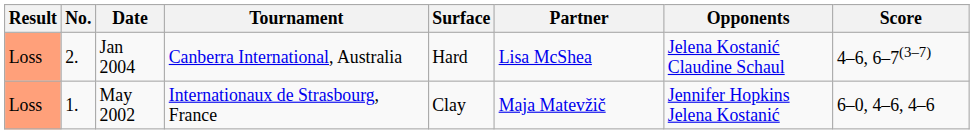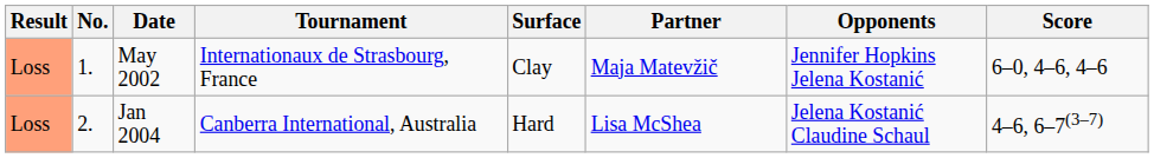 <table class="sortable wikitable">
 <tr>
 <th style="width:40px">Result</th>
 <th style="width:20px">No.</th>
 <th style="width:55px">Date</th>
 <th style="width:230px">Tournament</th>
 <th style="width:50px">Surface</th>
 <th style="width:145px">Partner</th>
 <th style="width:145px">Opponents</th>
 <th style="width:115px" class="unsortable">Score</th>
 </tr>
 <tr>
 <td style="background:#ffa07a;">Loss</td>
+<td>1.</td>
+<td>May 2002</td>
+<td><a href='#'>Internationaux de Strasbourg</a>, France</td>
+<td>Clay</td>
+<td> <a href='#'>Maja Matevžič</a></td>
+<td> <a href='#'>Jennifer Hopkins</a><br> <a href='#'>Jelena Kostanić</a></td>
+<td>6–0, 4–6, 4–6</td>
+</tr>
+<tr>
+<td style="background:#ffa07a;">Loss</td>
 <td>2.</td>
 <td>Jan 2004</td>
 <td><a href='#'>Canberra International</a>, Australia</td>
 <td>Hard</td>
 <td> <a href='#'>Lisa McShea</a></td>
 <td> <a href='#'>Jelena Kostanić</a><br> <a href='#'>Claudine Schaul</a></td>
 <td>4–6, 6–7<sup>(3–7)</sup></td>
 </tr>
-<tr>
-<td style="background:#ffa07a;">Loss</td>
-<td>1.</td>
-<td>May 2002</td>
-<td><a href='#'>Internationaux de Strasbourg</a>, France</td>
-<td>Clay</td>
-<td> <a href='#'>Maja Matevžič</a></td>
-<td> <a href='#'>Jennifer Hopkins</a><br> <a href='#'>Jelena Kostanić</a></td>
-<td>6–0, 4–6, 4–6</td>
-</tr>
 </table>
